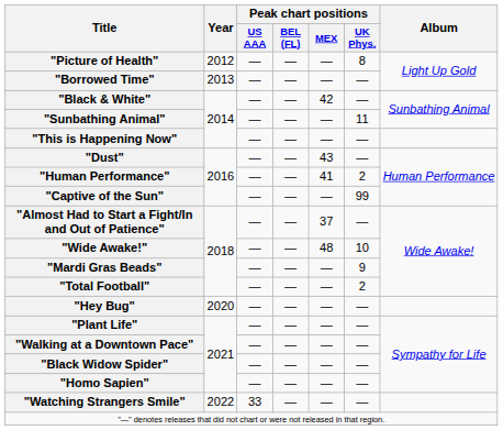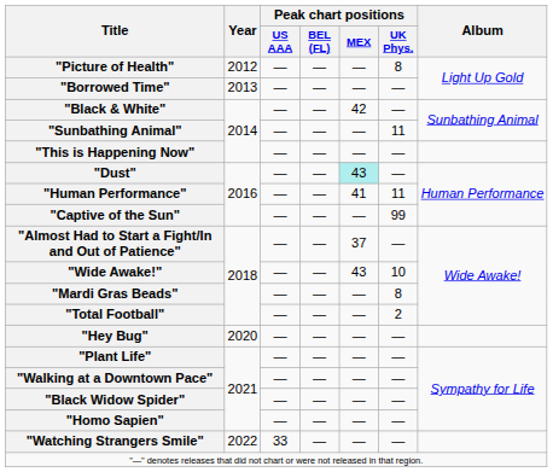 <table class="wikitable plainrowheaders" style="text-align:center;">
 <tr>
 <th scope="col" rowspan="2" style="width:16em;">Title</th>
 <th scope="col" rowspan="2" style="width:1em;">Year</th>
 <th scope="col" colspan="4">Peak chart positions</th>
 <th scope="col" rowspan="2">Album</th>
 </tr>
 <tr>
 <th scope="col" style="width:3em;font-size:85%;"><a href='#'>US<br>AAA</a><br></th>
 <th scope="col" style="width:3em;font-size:85%;"><a href='#'>BEL<br>(FL)</a><br></th>
 <th scope="col" style="width:3em;font-size:85%;"><a href='#'>MEX</a><br></th>
 <th scope="col" style="width:3em;font-size:85%;"><a href='#'>UK<br>Phys.</a><br></th>
 </tr>
 <tr>
 <th scope="row">"Picture of Health"</th>
 <td>2012</td>
 <td>—</td>
 <td>—</td>
 <td>—</td>
 <td>8</td>
 <td rowspan="2"><em><a href='#'>Light Up Gold</a></em></td>
 </tr>
 <tr>
 <th scope="row">"Borrowed Time"</th>
 <td>2013</td>
 <td>—</td>
 <td>—</td>
 <td>—</td>
 <td>—</td>
 </tr>
 <tr>
 <th scope="row">"Black & White"</th>
 <td rowspan="3">2014</td>
 <td>—</td>
 <td>—</td>
 <td>42</td>
 <td>—</td>
 <td rowspan="2"><em><a href='#'>Sunbathing Animal</a></em></td>
 </tr>
 <tr>
 <th scope="row">"Sunbathing Animal"</th>
 <td>—</td>
 <td>—</td>
 <td>—</td>
 <td>11</td>
 </tr>
 <tr>
 <th scope="row">"This is Happening Now"</th>
 <td>—</td>
 <td>—</td>
 <td>—</td>
 <td>—</td>
 <td></td>
 </tr>
 <tr>
 <th scope="row">"Dust"</th>
 <td rowspan="3">2016</td>
 <td>—</td>
 <td>—</td>
-<td>43</td>
+<td style="background: paleturquoise;">43</td>
 <td>—</td>
 <td rowspan="3"><em><a href='#'>Human Performance</a></em></td>
 </tr>
 <tr>
 <th scope="row">"Human Performance"</th>
 <td>—</td>
 <td>—</td>
 <td>41</td>
-<td>2</td>
+<td>11</td>
 </tr>
 <tr>
 <th scope="row">"Captive of the Sun"</th>
 <td>—</td>
 <td>—</td>
 <td>—</td>
 <td>99</td>
 </tr>
 <tr>
 <th scope="row">"Almost Had to Start a Fight/In and Out of Patience"</th>
 <td rowspan="4">2018</td>
 <td>—</td>
 <td>—</td>
 <td>37</td>
 <td>—</td>
 <td rowspan="4"><em><a href='#'>Wide Awake!</a></em></td>
 </tr>
 <tr>
 <th scope="row">"Wide Awake!"</th>
 <td>—</td>
 <td>—</td>
-<td>48</td>
+<td>43</td>
 <td>10</td>
 </tr>
 <tr>
 <th scope="row">"Mardi Gras Beads"</th>
 <td>—</td>
 <td>—</td>
 <td>—</td>
-<td>9</td>
+<td>8</td>
 </tr>
 <tr>
 <th scope="row">"Total Football"</th>
 <td>—</td>
 <td>—</td>
 <td>—</td>
 <td>2</td>
 </tr>
 <tr>
 <th scope="row">"Hey Bug"</th>
 <td>2020</td>
 <td>—</td>
 <td>—</td>
 <td>—</td>
 <td>—</td>
 <td></td>
 </tr>
 <tr>
 <th scope="row">"Plant Life"</th>
 <td rowspan="4">2021</td>
 <td>—</td>
 <td>—</td>
 <td>—</td>
 <td>—</td>
 <td rowspan="4"><em><a href='#'>Sympathy for Life</a></em></td>
 </tr>
 <tr>
 <th scope="row">"Walking at a Downtown Pace"</th>
 <td>—</td>
 <td>—</td>
 <td>—</td>
 <td>—</td>
 </tr>
 <tr>
 <th scope="row">"Black Widow Spider"</th>
 <td>—</td>
 <td>—</td>
 <td>—</td>
 <td>—</td>
 </tr>
 <tr>
 <th scope="row">"Homo Sapien"</th>
 <td>—</td>
 <td>—</td>
 <td>—</td>
 <td>—</td>
 </tr>
 <tr>
 <th scope="row">"Watching Strangers Smile"</th>
 <td>2022</td>
 <td>33</td>
 <td>—</td>
 <td>—</td>
 <td>—</td>
 <td></td>
 </tr>
 <tr>
 <td align="center" colspan="19" style="font-size: 8pt">"—" denotes releases that did not chart or were not released in that region.</td>
 </tr>
 </table>
